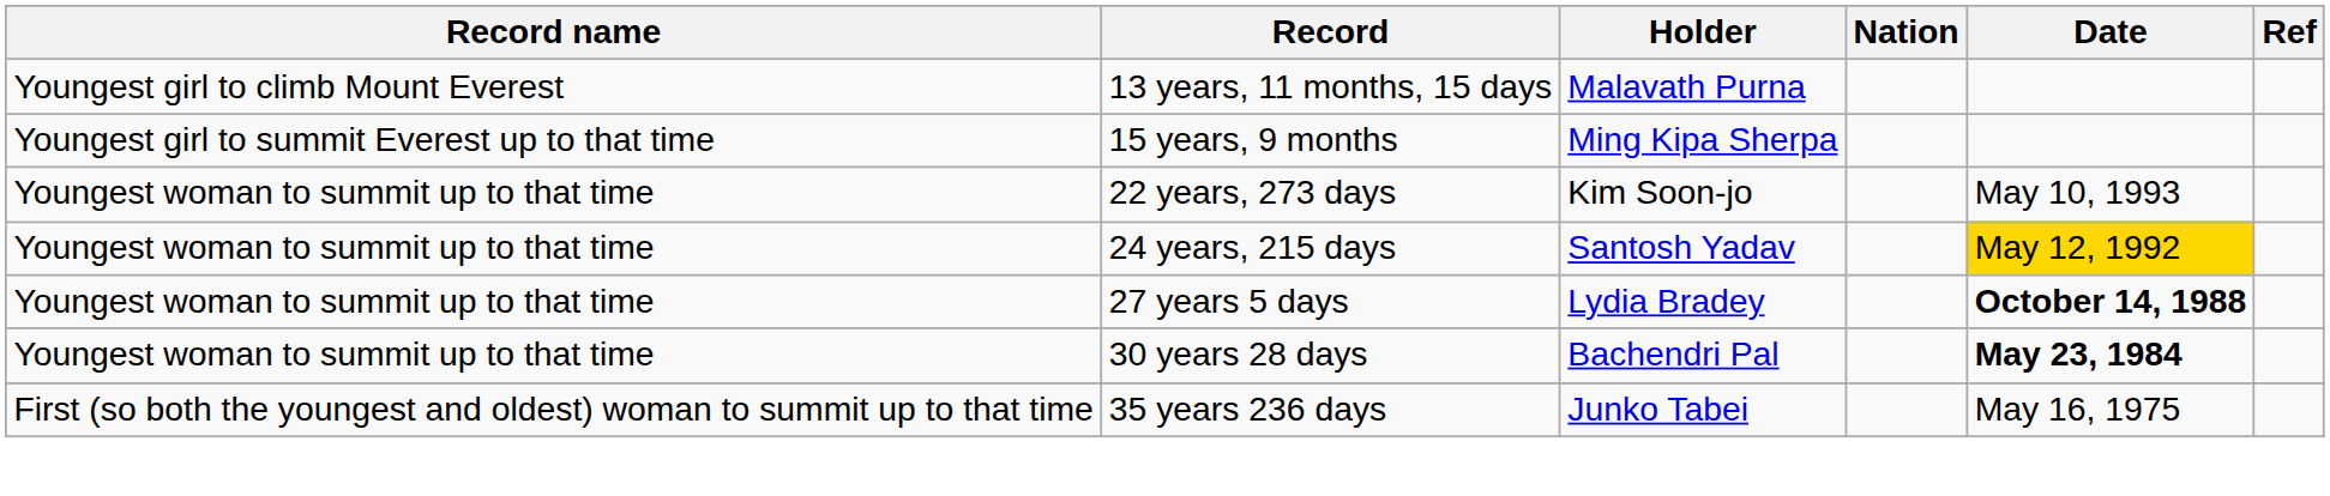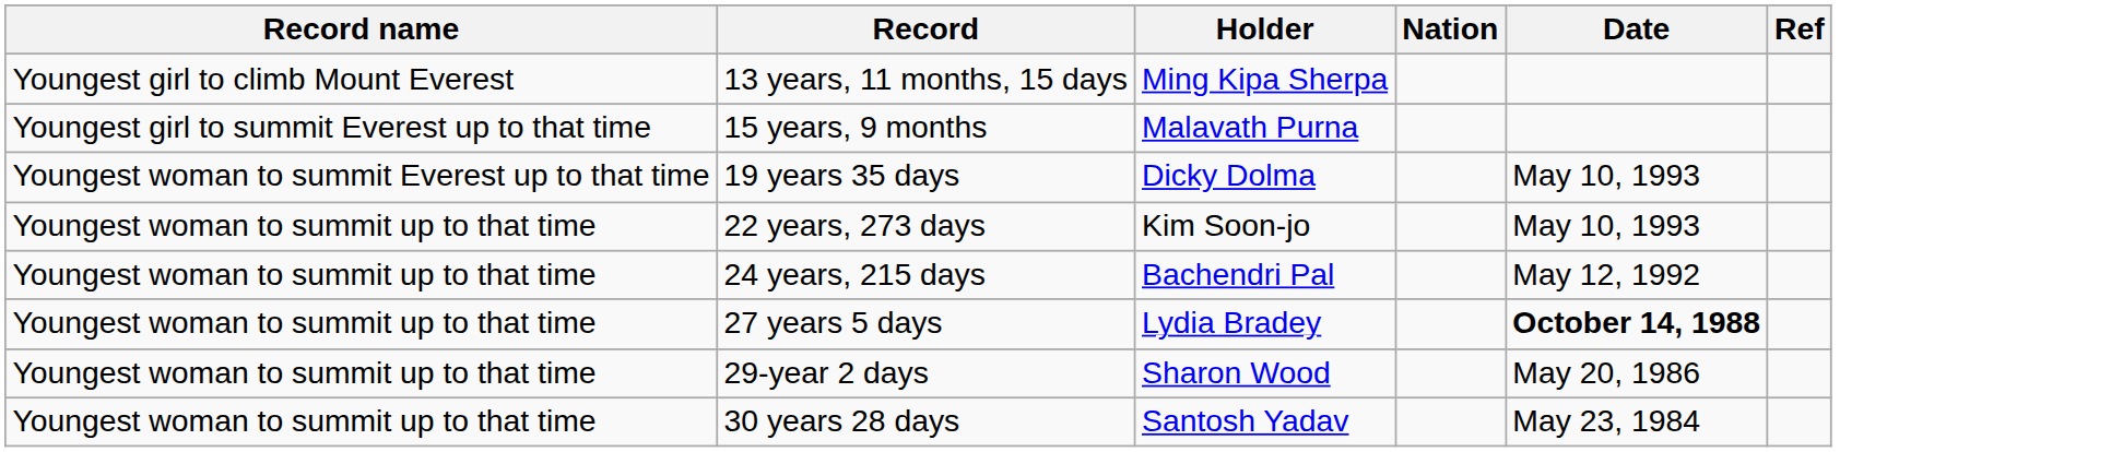 <table class="wikitable sortable">
 <tr>
 <th>Record name</th>
 <th>Record</th>
 <th>Holder</th>
 <th>Nation</th>
 <th>Date</th>
 <th>Ref</th>
 </tr>
 <tr>
 <td>Youngest girl to climb Mount Everest</td>
 <td>13 years, 11 months, 15 days</td>
-<td><a href='#'>Malavath Purna</a></td>
+<td><a href='#'>Ming Kipa Sherpa</a></td>
 <td></td>
 <td></td>
 <td></td>
 </tr>
 <tr>
 <td>Youngest girl to summit Everest up to that time</td>
 <td>15 years, 9 months</td>
-<td><a href='#'>Ming Kipa Sherpa</a></td>
+<td><a href='#'>Malavath Purna</a></td>
 <td></td>
 <td></td>
+<td></td>
+</tr>
+<tr>
+<td>Youngest woman to summit Everest up to that time</td>
+<td>19 years 35 days</td>
+<td><a href='#'>Dicky Dolma</a></td>
+<td></td>
+<td>May 10, 1993</td>
 <td></td>
 </tr>
 <tr>
 <td>Youngest woman to summit up to that time</td>
 <td>22 years, 273 days</td>
 <td>Kim Soon-jo</td>
 <td></td>
 <td>May 10, 1993</td>
 <td></td>
 </tr>
 <tr>
 <td>Youngest woman to summit up to that time</td>
 <td>24 years, 215 days</td>
-<td><a href='#'>Santosh Yadav</a></td>
+<td><a href='#'>Bachendri Pal</a></td>
 <td></td>
-<td style="background: gold;">May 12, 1992</td>
+<td>May 12, 1992</td>
 <td></td>
 </tr>
 <tr>
 <td>Youngest woman to summit up to that time</td>
 <td>27 years 5 days</td>
 <td><a href='#'>Lydia Bradey</a></td>
 <td></td>
 <td><strong>October 14, 1988</strong></td>
 <td></td>
 </tr>
 <tr>
 <td>Youngest woman to summit up to that time</td>
-<td>30 years 28 days</td>
-<td><a href='#'>Bachendri Pal</a></td>
+<td>29-year 2 days</td>
+<td><a href='#'>Sharon Wood</a></td>
 <td></td>
-<td><strong>May 23, 1984</strong></td>
+<td>May 20, 1986</td>
 <td></td>
 </tr>
 <tr>
-<td>First (so both the youngest and oldest) woman to summit up to that time</td>
-<td>35 years 236 days</td>
-<td><a href='#'>Junko Tabei</a></td>
+<td>Youngest woman to summit up to that time</td>
+<td>30 years 28 days</td>
+<td><a href='#'>Santosh Yadav</a></td>
 <td></td>
-<td>May 16, 1975</td>
+<td>May 23, 1984</td>
 <td></td>
 </tr>
 </table>
